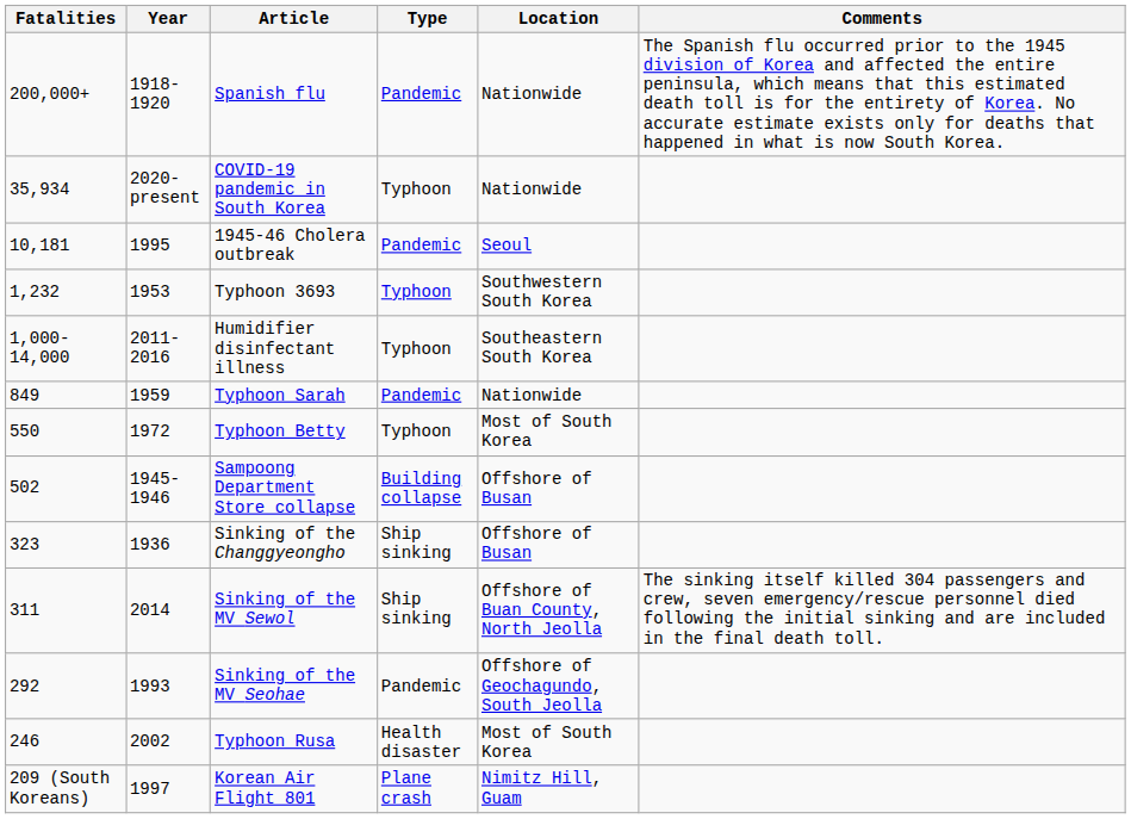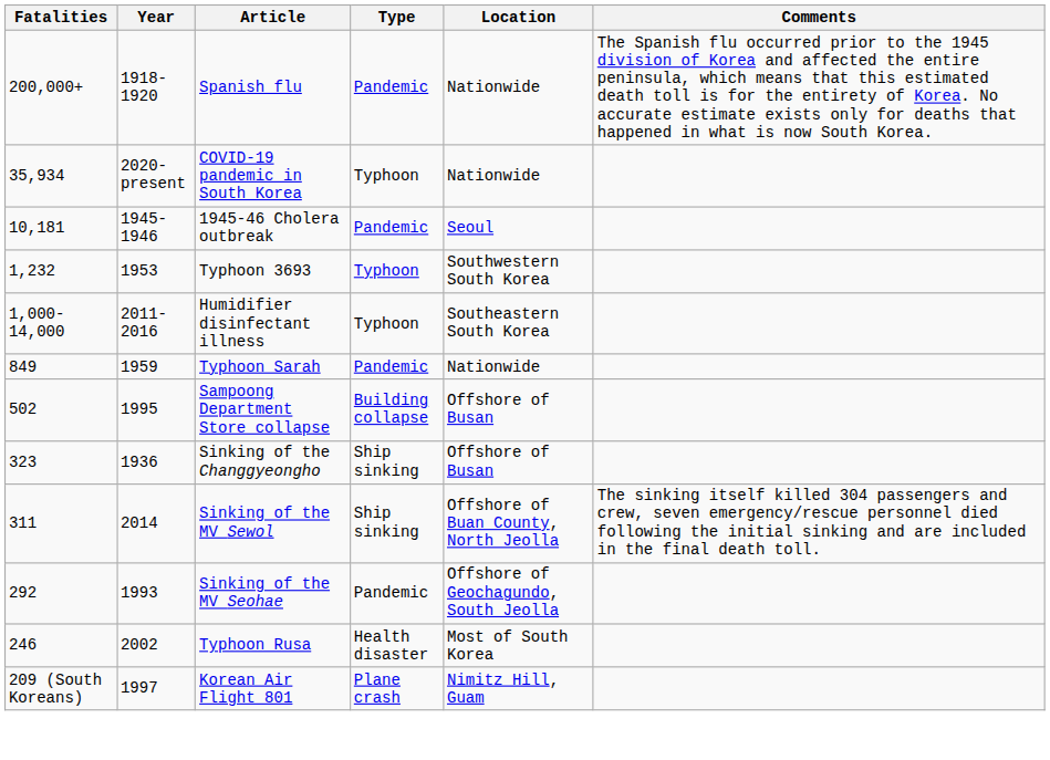 <table class="wikitable sortable sticky-header" style=text-align:left" style="margin:1em auto;">
 <tr>
 <th data-sort-type="number">Fatalities</th>
 <th>Year</th>
 <th>Article</th>
 <th>Type</th>
 <th>Location</th>
 <th>Comments</th>
 </tr>
 <tr>
 <td>200,000+</td>
 <td>1918-1920</td>
 <td><a href='#'>Spanish flu</a></td>
 <td><a href='#'>Pandemic</a></td>
 <td>Nationwide</td>
 <td>The Spanish flu occurred prior to the 1945 <a href='#'>division of Korea</a> and affected the entire peninsula, which means that this estimated death toll is for the entirety of <a href='#'>Korea</a>. No accurate estimate exists only for deaths that happened in what is now South Korea.</td>
 </tr>
 <tr>
 <td>35,934</td>
 <td>2020-present</td>
 <td><a href='#'>COVID-19 pandemic in South Korea</a></td>
 <td>Typhoon</td>
 <td>Nationwide</td>
 <td></td>
 </tr>
 <tr>
 <td>10,181</td>
-<td>1995</td>
+<td>1945-1946</td>
 <td>1945-46 Cholera outbreak</td>
 <td><a href='#'>Pandemic</a></td>
 <td><a href='#'>Seoul</a></td>
 <td></td>
 </tr>
 <tr>
 <td>1,232</td>
 <td>1953</td>
 <td>Typhoon 3693</td>
 <td><a href='#'>Typhoon</a></td>
 <td>Southwestern South Korea</td>
 <td></td>
 </tr>
 <tr>
 <td>1,000-14,000</td>
 <td>2011-2016</td>
 <td>Humidifier disinfectant illness</td>
 <td>Typhoon</td>
 <td>Southeastern South Korea</td>
 <td></td>
 </tr>
 <tr>
 <td>849</td>
 <td>1959</td>
 <td><a href='#'>Typhoon Sarah</a></td>
 <td><a href='#'>Pandemic</a></td>
 <td>Nationwide</td>
 <td></td>
 </tr>
 <tr>
-<td>550</td>
-<td>1972</td>
-<td><a href='#'>Typhoon Betty</a></td>
-<td>Typhoon</td>
-<td>Most of South Korea</td>
-<td></td>
-</tr>
-<tr>
 <td>502</td>
-<td>1945-1946</td>
+<td>1995</td>
 <td><a href='#'>Sampoong Department Store collapse</a></td>
 <td><a href='#'>Building collapse</a></td>
 <td>Offshore of <a href='#'>Busan</a></td>
 <td></td>
 </tr>
 <tr>
 <td>323</td>
 <td>1936</td>
 <td>Sinking of the <em>Changgyeongho</em></td>
 <td>Ship sinking</td>
 <td>Offshore of <a href='#'>Busan</a></td>
 <td></td>
 </tr>
 <tr>
 <td>311</td>
 <td>2014</td>
 <td><a href='#'>Sinking of the MV <em>Sewol</em></a></td>
 <td>Ship sinking</td>
 <td>Offshore of <a href='#'>Buan County</a>, <a href='#'>North Jeolla</a></td>
 <td>The sinking itself killed 304 passengers and crew, seven emergency/rescue personnel died following the initial sinking and are included in the final death toll.</td>
 </tr>
 <tr>
 <td>292</td>
 <td>1993</td>
 <td><a href='#'>Sinking of the MV <em>Seohae</em></a></td>
 <td>Pandemic</td>
 <td>Offshore of <a href='#'>Geochagundo</a>, <a href='#'>South Jeolla</a></td>
 <td></td>
 </tr>
 <tr>
 <td>246</td>
 <td>2002</td>
 <td><a href='#'>Typhoon Rusa</a></td>
 <td>Health disaster</td>
 <td>Most of South Korea</td>
 <td></td>
 </tr>
 <tr>
 <td>209 (South Koreans)</td>
 <td>1997</td>
 <td><a href='#'>Korean Air Flight 801</a></td>
 <td><a href='#'>Plane crash</a></td>
 <td><a href='#'>Nimitz Hill</a>, <a href='#'>Guam</a></td>
 <td></td>
 </tr>
 </table>
